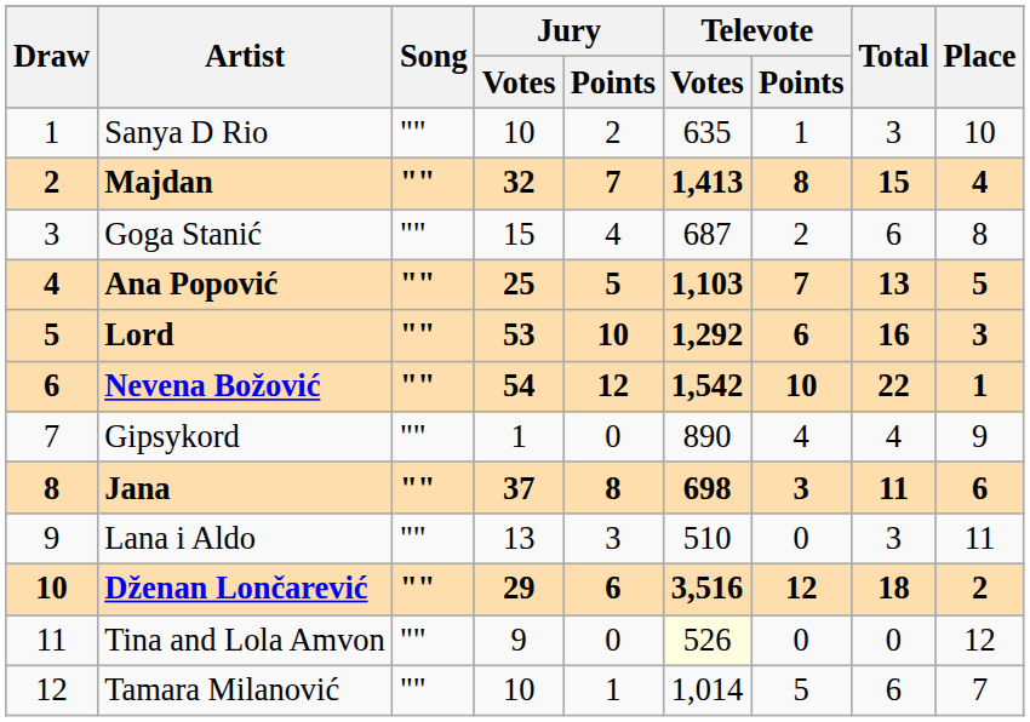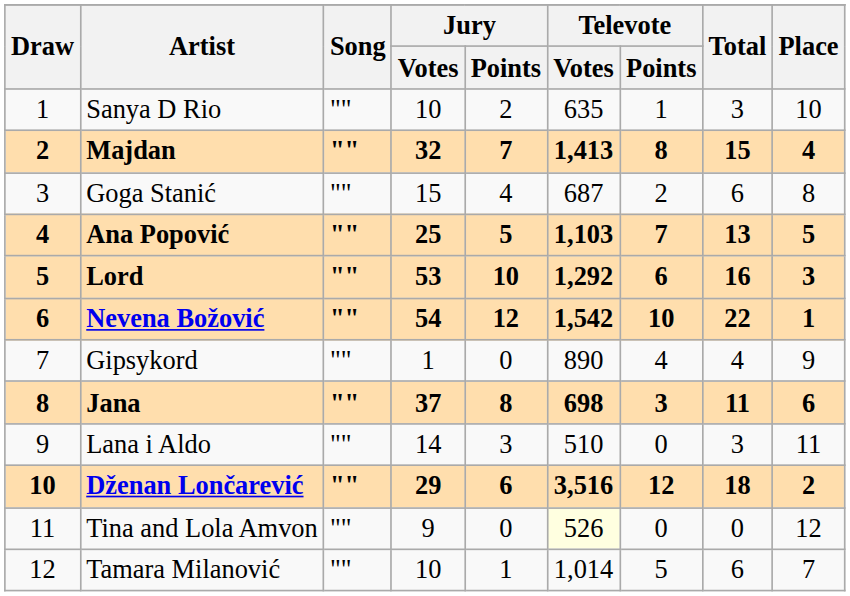 <table class="sortable wikitable" style="margin: 1em auto 1em auto; text-align:center;">
 <tr>
 </tr>
 <tr>
 <th rowspan="2">Draw</th>
 <th rowspan="2">Artist</th>
 <th rowspan="2">Song</th>
 <th colspan="2">Jury</th>
 <th colspan="2">Televote</th>
 <th rowspan="2">Total</th>
 <th rowspan="2">Place</th>
 </tr>
 <tr>
 <th>Votes</th>
 <th>Points</th>
 <th>Votes</th>
 <th>Points</th>
 </tr>
 <tr>
 <td>1</td>
 <td align="left">Sanya D Rio</td>
 <td align="left">""</td>
 <td>10</td>
 <td>2</td>
 <td>635</td>
 <td>1</td>
 <td>3</td>
 <td>10</td>
 </tr>
 <tr style="font-weight:bold; background:#FFDEAD;">
 <td>2</td>
 <td align="left">Majdan</td>
 <td align="left">""</td>
 <td>32</td>
 <td>7</td>
 <td>1,413</td>
 <td>8</td>
 <td>15</td>
 <td>4</td>
 </tr>
 <tr>
 <td>3</td>
 <td align="left">Goga Stanić</td>
 <td align="left">""</td>
 <td>15</td>
 <td>4</td>
 <td>687</td>
 <td>2</td>
 <td>6</td>
 <td>8</td>
 </tr>
 <tr style="font-weight:bold; background:#FFDEAD;">
 <td>4</td>
 <td align="left">Ana Popović</td>
 <td align="left">""</td>
 <td>25</td>
 <td>5</td>
 <td>1,103</td>
 <td>7</td>
 <td>13</td>
 <td>5</td>
 </tr>
 <tr style="font-weight:bold; background:#FFDEAD;">
 <td>5</td>
 <td align="left">Lord</td>
 <td align="left">""</td>
 <td>53</td>
 <td>10</td>
 <td>1,292</td>
 <td>6</td>
 <td>16</td>
 <td>3</td>
 </tr>
 <tr style="font-weight:bold; background:#FFDEAD;">
 <td>6</td>
 <td align="left"><a href='#'>Nevena Božović</a></td>
 <td align="left">""</td>
 <td>54</td>
 <td>12</td>
 <td>1,542</td>
 <td>10</td>
 <td>22</td>
 <td>1</td>
 </tr>
 <tr>
 <td>7</td>
 <td align="left">Gipsykord</td>
 <td align="left">""</td>
 <td>1</td>
 <td>0</td>
 <td>890</td>
 <td>4</td>
 <td>4</td>
 <td>9</td>
 </tr>
 <tr style="font-weight:bold; background:#FFDEAD;">
 <td>8</td>
 <td align="left">Jana</td>
 <td align="left">""</td>
 <td>37</td>
 <td>8</td>
 <td>698</td>
 <td>3</td>
 <td>11</td>
 <td>6</td>
 </tr>
 <tr>
 <td>9</td>
 <td align="left">Lana i Aldo</td>
 <td align="left">""</td>
-<td>13</td>
+<td>14</td>
 <td>3</td>
 <td>510</td>
 <td>0</td>
 <td>3</td>
 <td>11</td>
 </tr>
 <tr style="font-weight:bold; background:#FFDEAD;">
 <td>10</td>
 <td align="left"><a href='#'>Dženan Lončarević</a></td>
 <td align="left">""</td>
 <td>29</td>
 <td>6</td>
 <td>3,516</td>
 <td>12</td>
 <td>18</td>
 <td>2</td>
 </tr>
 <tr>
 <td>11</td>
 <td align="left">Tina and Lola Amvon</td>
 <td align="left">""</td>
 <td>9</td>
 <td>0</td>
 <td style="background: lightyellow;">526</td>
 <td>0</td>
 <td>0</td>
 <td>12</td>
 </tr>
 <tr>
 <td>12</td>
 <td align="left">Tamara Milanović</td>
 <td align="left">""</td>
 <td>10</td>
 <td>1</td>
 <td>1,014</td>
 <td>5</td>
 <td>6</td>
 <td>7</td>
 </tr>
 </table>
